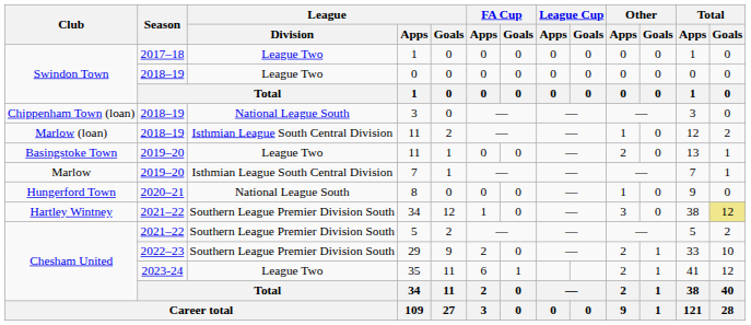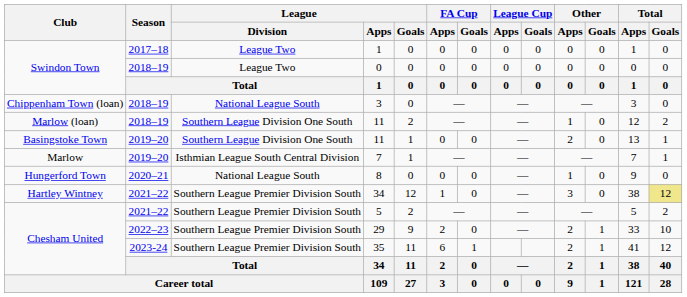 <table class="wikitable" style="text-align: center;">
 <tr>
 <th rowspan="2">Club</th>
 <th rowspan="2">Season</th>
 <th colspan="3">League</th>
 <th colspan="2"><a href='#'>FA Cup</a></th>
 <th colspan="2"><a href='#'>League Cup</a></th>
 <th colspan="2">Other</th>
 <th colspan="2">Total</th>
 </tr>
 <tr>
 <th>Division</th>
 <th>Apps</th>
 <th>Goals</th>
 <th>Apps</th>
 <th>Goals</th>
 <th>Apps</th>
 <th>Goals</th>
 <th>Apps</th>
 <th>Goals</th>
 <th>Apps</th>
 <th>Goals</th>
 </tr>
 <tr>
 <td rowspan="3" valign="center"><a href='#'>Swindon Town</a></td>
 <td><a href='#'>2017–18</a></td>
 <td><a href='#'>League Two</a></td>
 <td>1</td>
 <td>0</td>
 <td>0</td>
 <td>0</td>
 <td>0</td>
 <td>0</td>
 <td>0</td>
 <td>0</td>
 <td>1</td>
 <td>0</td>
 </tr>
 <tr>
 <td><a href='#'>2018–19</a></td>
 <td>League Two</td>
 <td>0</td>
 <td>0</td>
 <td>0</td>
 <td>0</td>
 <td>0</td>
 <td>0</td>
 <td>0</td>
 <td>0</td>
 <td>0</td>
 <td>0</td>
 </tr>
 <tr>
 <th colspan="2">Total</th>
 <th>1</th>
 <th>0</th>
 <th>0</th>
 <th>0</th>
 <th>0</th>
 <th>0</th>
 <th>0</th>
 <th>0</th>
 <th>1</th>
 <th>0</th>
 </tr>
 <tr>
 <td><a href='#'>Chippenham Town</a> (loan)</td>
 <td><a href='#'>2018–19</a></td>
 <td><a href='#'>National League South</a></td>
 <td>3</td>
 <td>0</td>
 <td colspan="2">—</td>
 <td colspan="2">—</td>
 <td colspan="2">—</td>
 <td>3</td>
 <td>0</td>
 </tr>
 <tr>
 <td><a href='#'>Marlow</a> (loan)</td>
 <td><a href='#'>2018–19</a></td>
-<td><a href='#'>Isthmian League</a> South Central Division</td>
+<td><a href='#'>Southern League</a> Division One South</td>
 <td>11</td>
 <td>2</td>
 <td colspan="2">—</td>
 <td colspan="2">—</td>
 <td>1</td>
 <td>0</td>
 <td>12</td>
 <td>2</td>
 </tr>
 <tr>
 <td><a href='#'>Basingstoke Town</a></td>
 <td><a href='#'>2019–20</a></td>
-<td>League Two</td>
+<td><a href='#'>Southern League</a> Division One South</td>
 <td>11</td>
 <td>1</td>
 <td>0</td>
 <td>0</td>
 <td colspan="2">—</td>
 <td>2</td>
 <td>0</td>
 <td>13</td>
 <td>1</td>
 </tr>
 <tr>
 <td>Marlow</td>
 <td><a href='#'>2019–20</a></td>
 <td>Isthmian League South Central Division</td>
 <td>7</td>
 <td>1</td>
 <td colspan="2">—</td>
 <td colspan="2">—</td>
 <td colspan="2">—</td>
 <td>7</td>
 <td>1</td>
 </tr>
 <tr>
 <td><a href='#'>Hungerford Town</a></td>
 <td><a href='#'>2020–21</a></td>
 <td>National League South</td>
 <td>8</td>
 <td>0</td>
 <td>0</td>
 <td>0</td>
 <td colspan="2">—</td>
 <td>1</td>
 <td>0</td>
 <td>9</td>
 <td>0</td>
 </tr>
 <tr>
 <td><a href='#'>Hartley Wintney</a></td>
 <td><a href='#'>2021–22</a></td>
 <td>Southern League Premier Division South</td>
 <td>34</td>
 <td>12</td>
 <td>1</td>
 <td>0</td>
 <td colspan="2">—</td>
 <td>3</td>
 <td>0</td>
 <td>38</td>
 <td style="background: khaki;">12</td>
 </tr>
 <tr>
 <td rowspan="4"><a href='#'>Chesham United</a></td>
 <td><a href='#'>2021–22</a></td>
 <td>Southern League Premier Division South</td>
 <td>5</td>
 <td>2</td>
 <td colspan="2">—</td>
 <td colspan="2">—</td>
 <td colspan="2">—</td>
 <td>5</td>
 <td>2</td>
 </tr>
 <tr>
 <td><a href='#'>2022–23</a></td>
 <td>Southern League Premier Division South</td>
 <td>29</td>
 <td>9</td>
 <td>2</td>
 <td>0</td>
 <td colspan="2">—</td>
 <td>2</td>
 <td>1</td>
 <td>33</td>
 <td>10</td>
 </tr>
 <tr>
 <td><a href='#'>2023-24</a></td>
-<td>League Two</td>
+<td>Southern League Premier Division South</td>
 <td>35</td>
 <td>11</td>
 <td>6</td>
 <td>1</td>
 <td></td>
 <td></td>
 <td>2</td>
 <td>1</td>
 <td>41</td>
 <td>12</td>
 </tr>
 <tr>
 <th colspan="2">Total</th>
 <th>34</th>
 <th>11</th>
 <th>2</th>
 <th>0</th>
 <th colspan="2">—</th>
 <th>2</th>
 <th>1</th>
 <th>38</th>
 <th>40</th>
 </tr>
 <tr>
 <th colspan="3">Career total</th>
 <th>109</th>
 <th>27</th>
 <th>3</th>
 <th>0</th>
 <th>0</th>
 <th>0</th>
 <th>9</th>
 <th>1</th>
 <th>121</th>
 <th>28</th>
 </tr>
 </table>
